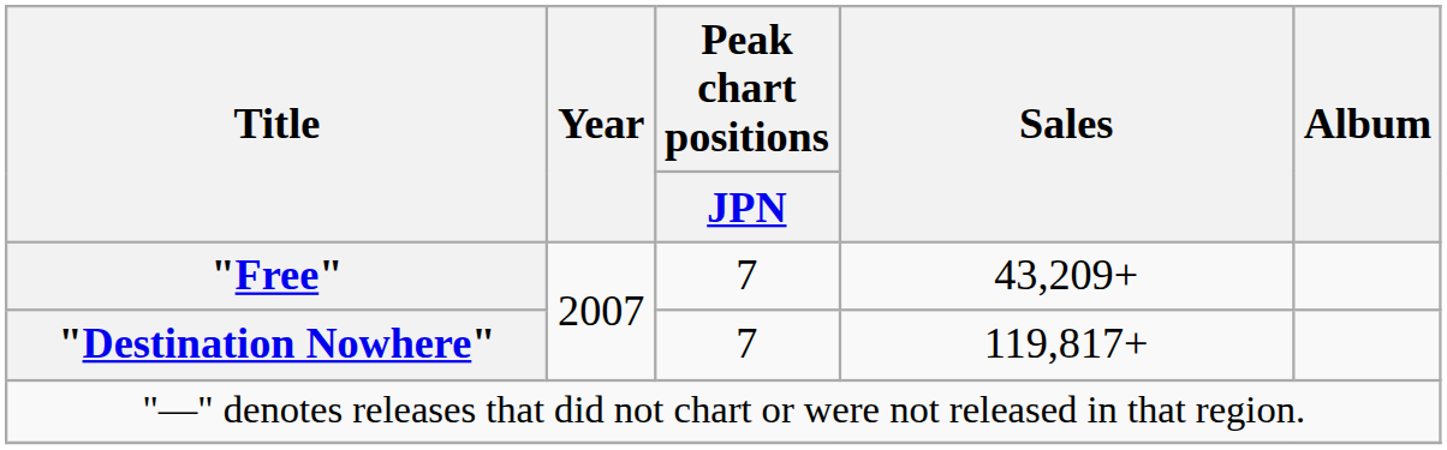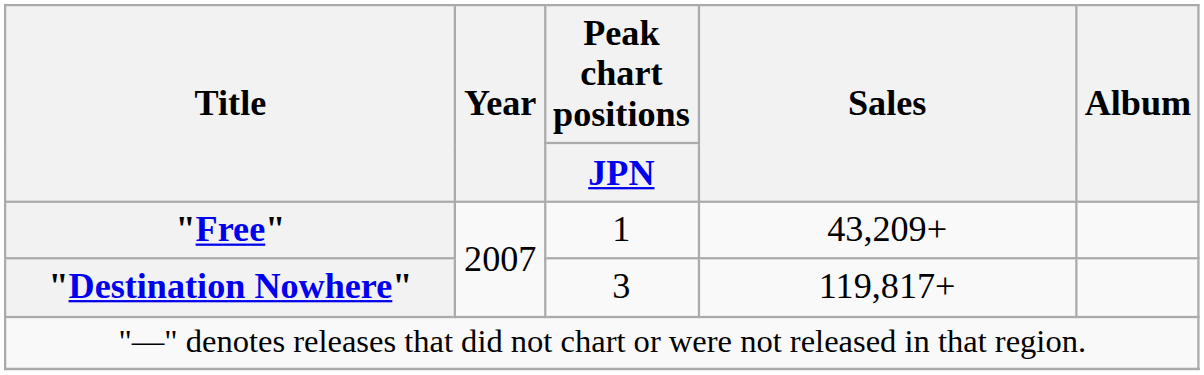 <table class="wikitable plainrowheaders" style="text-align:center;">
 <tr>
 <th rowspan="2" style="width:12em;">Title</th>
 <th rowspan="2">Year</th>
 <th colspan="1">Peak chart positions</th>
 <th rowspan="2" style="width:10em;">Sales</th>
 <th rowspan="2">Album</th>
 </tr>
 <tr>
 <th width="30"><a href='#'>JPN</a></th>
 </tr>
 <tr>
 <th scope="row">"<a href='#'>Free</a>"</th>
 <td rowspan="2">2007</td>
-<td>7</td>
+<td>1</td>
 <td>43,209+</td>
 <td></td>
 </tr>
 <tr>
 <th scope="row">"<a href='#'>Destination Nowhere</a>"</th>
-<td>7</td>
+<td>3</td>
 <td>119,817+</td>
 <td></td>
 </tr>
 <tr>
 <td colspan="5" style="font-size:90%;">"—" denotes releases that did not chart or were not released in that region.</td>
 </tr>
 <tr>
 </tr>
 </table>
